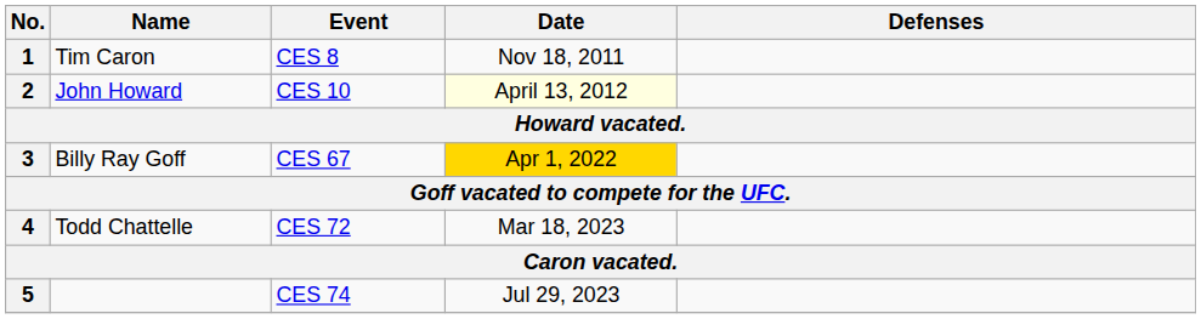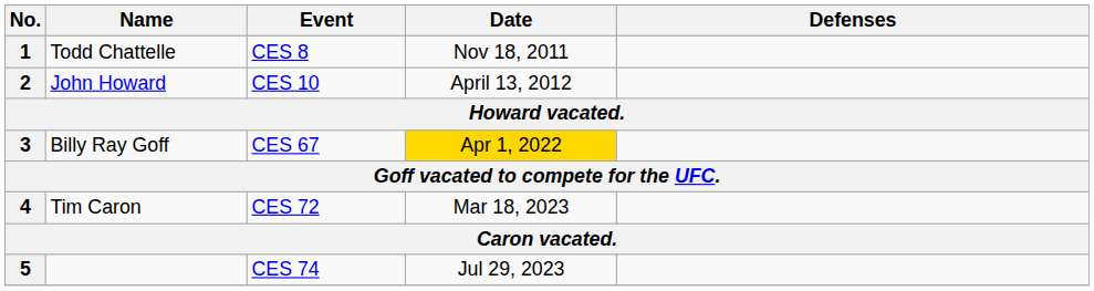 <table class="wikitable" width=100%>
 <tr>
 <th width=1%>No.</th>
 <th width=19%>Name</th>
 <th width=15%>Event</th>
 <th width=20%>Date</th>
 <th width=45%>Defenses</th>
 </tr>
 <tr>
 <th>1</th>
-<td> Tim Caron <br></td>
+<td> Todd Chattelle <br></td>
 <td><a href='#'>CES 8</a><br></td>
 <td align=center>Nov 18, 2011</td>
 <td></td>
 </tr>
 <tr>
 <th>2</th>
 <td> <a href='#'>John Howard</a></td>
 <td><a href='#'>CES 10</a><br></td>
-<td align=center style="background: lightyellow;">April 13, 2012</td>
+<td align=center>April 13, 2012</td>
 <td><br></td>
 </tr>
 <tr>
 <th colspan=6 align=center><em>Howard vacated.</em></th>
 </tr>
 <tr>
 <th>3</th>
 <td> Billy Ray Goff <br></td>
 <td><a href='#'>CES 67</a><br></td>
 <td align=center style="background: gold;">Apr 1, 2022</td>
 <td></td>
 </tr>
 <tr>
 <th colspan=6 align=center><em>Goff vacated to compete for the <a href='#'>UFC</a>.</em></th>
 </tr>
 <tr>
 <th>4</th>
-<td> Todd Chattelle <br></td>
+<td> Tim Caron <br></td>
 <td><a href='#'>CES 72</a><br></td>
 <td align=center>Mar 18, 2023</td>
 <td></td>
 </tr>
 <tr>
 <th colspan=6 align=center><em>Caron vacated.</em></th>
 </tr>
 <tr>
 <th>5</th>
 <td> <br></td>
 <td><a href='#'>CES 74</a><br></td>
 <td align=center>Jul 29, 2023</td>
 <td></td>
 </tr>
 <tr>
 </tr>
 </table>
